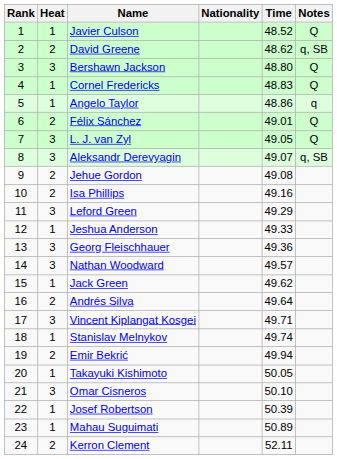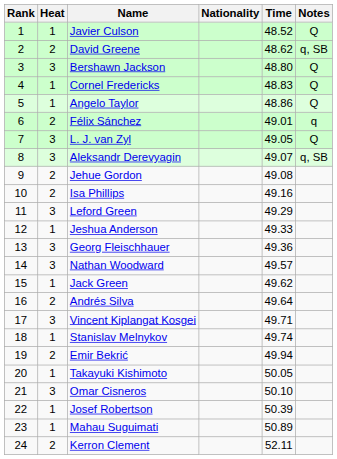 <table class="wikitable sortable" style="text-align:center">
 <tr>
 <th>Rank</th>
 <th>Heat</th>
 <th>Name</th>
 <th>Nationality</th>
 <th>Time</th>
 <th>Notes</th>
 </tr>
 <tr bgcolor=ccffcc>
 <td>1</td>
 <td>1</td>
 <td align=left><a href='#'>Javier Culson</a></td>
 <td align=left></td>
 <td>48.52</td>
 <td>Q</td>
 </tr>
 <tr bgcolor=ccffcc>
 <td>2</td>
 <td>2</td>
 <td align=left><a href='#'>David Greene</a></td>
 <td align=left></td>
 <td>48.62</td>
 <td>q, SB</td>
 </tr>
 <tr bgcolor=ccffcc>
 <td>3</td>
 <td>3</td>
 <td align=left><a href='#'>Bershawn Jackson</a></td>
 <td align=left></td>
 <td>48.80</td>
 <td>Q</td>
 </tr>
 <tr bgcolor=ccffcc>
 <td>4</td>
 <td>1</td>
 <td align=left><a href='#'>Cornel Fredericks</a></td>
 <td align=left></td>
 <td>48.83</td>
 <td>Q</td>
 </tr>
 <tr bgcolor=ddffdd>
 <td>5</td>
 <td>1</td>
 <td align=left><a href='#'>Angelo Taylor</a></td>
 <td align=left></td>
 <td>48.86</td>
-<td>q</td>
+<td>Q</td>
 </tr>
 <tr bgcolor=ccffcc>
 <td>6</td>
 <td>2</td>
 <td align=left><a href='#'>Félix Sánchez</a></td>
 <td align=left></td>
 <td>49.01</td>
-<td>Q</td>
+<td>q</td>
 </tr>
 <tr bgcolor=ccffcc>
 <td>7</td>
 <td>3</td>
 <td align=left><a href='#'>L. J. van Zyl</a></td>
 <td align=left></td>
 <td>49.05</td>
 <td>Q</td>
 </tr>
 <tr bgcolor=ddffdd>
 <td>8</td>
 <td>3</td>
 <td align=left><a href='#'>Aleksandr Derevyagin</a></td>
 <td align=left></td>
 <td>49.07</td>
 <td>q, SB</td>
 </tr>
 <tr>
 <td>9</td>
 <td>2</td>
 <td align=left><a href='#'>Jehue Gordon</a></td>
 <td align=left></td>
 <td>49.08</td>
 <td></td>
 </tr>
 <tr>
 <td>10</td>
 <td>2</td>
 <td align=left><a href='#'>Isa Phillips</a></td>
 <td align=left></td>
 <td>49.16</td>
 <td></td>
 </tr>
 <tr>
 <td>11</td>
 <td>3</td>
 <td align=left><a href='#'>Leford Green</a></td>
 <td align=left></td>
 <td>49.29</td>
 <td></td>
 </tr>
 <tr>
 <td>12</td>
 <td>1</td>
 <td align=left><a href='#'>Jeshua Anderson</a></td>
 <td align=left></td>
 <td>49.33</td>
 <td></td>
 </tr>
 <tr>
 <td>13</td>
 <td>3</td>
 <td align=left><a href='#'>Georg Fleischhauer</a></td>
 <td align=left></td>
 <td>49.36</td>
 <td></td>
 </tr>
 <tr>
 <td>14</td>
 <td>3</td>
 <td align=left><a href='#'>Nathan Woodward</a></td>
 <td align=left></td>
 <td>49.57</td>
 <td></td>
 </tr>
 <tr>
 <td>15</td>
 <td>1</td>
 <td align=left><a href='#'>Jack Green</a></td>
 <td align=left></td>
 <td>49.62</td>
 <td></td>
 </tr>
 <tr>
 <td>16</td>
 <td>2</td>
 <td align=left><a href='#'>Andrés Silva</a></td>
 <td align=left></td>
 <td>49.64</td>
 <td></td>
 </tr>
 <tr>
 <td>17</td>
 <td>3</td>
 <td align=left><a href='#'>Vincent Kiplangat Kosgei</a></td>
 <td align=left></td>
 <td>49.71</td>
 <td></td>
 </tr>
 <tr>
 <td>18</td>
 <td>1</td>
 <td align=left><a href='#'>Stanislav Melnykov</a></td>
 <td align=left></td>
 <td>49.74</td>
 <td></td>
 </tr>
 <tr>
 <td>19</td>
 <td>2</td>
 <td align=left><a href='#'>Emir Bekrić</a></td>
 <td align=left></td>
 <td>49.94</td>
 <td></td>
 </tr>
 <tr>
 <td>20</td>
 <td>1</td>
 <td align=left><a href='#'>Takayuki Kishimoto</a></td>
 <td align=left></td>
 <td>50.05</td>
 <td></td>
 </tr>
 <tr>
 <td>21</td>
 <td>3</td>
 <td align=left><a href='#'>Omar Cisneros</a></td>
 <td align=left></td>
 <td>50.10</td>
 <td></td>
 </tr>
 <tr>
 <td>22</td>
 <td>1</td>
 <td align=left><a href='#'>Josef Robertson</a></td>
 <td align=left></td>
 <td>50.39</td>
 <td></td>
 </tr>
 <tr>
 <td>23</td>
 <td>1</td>
 <td align=left><a href='#'>Mahau Suguimati</a></td>
 <td align=left></td>
 <td>50.89</td>
 <td></td>
 </tr>
 <tr>
 <td>24</td>
 <td>2</td>
 <td align=left><a href='#'>Kerron Clement</a></td>
 <td align=left></td>
 <td>52.11</td>
 <td></td>
 </tr>
 </table>
